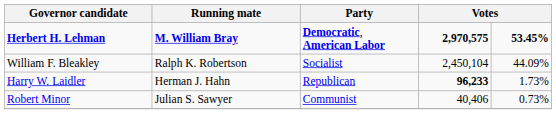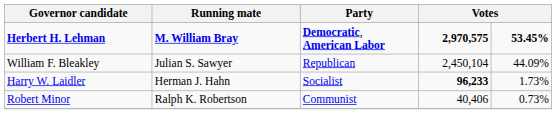 <table class=wikitable>
 <tr bgcolor=lightgrey>
 <th width="20%">Governor candidate</th>
 <th width="20%">Running mate</th>
 <th width="16%">Party</th>
 <th width="18%" colspan="2">Votes</th>
 </tr>
 <tr>
 <td><strong><a href='#'>Herbert H. Lehman</a></strong></td>
 <td><strong><a href='#'>M. William Bray</a></strong></td>
 <td><strong><a href='#'>Democratic</a></strong>, <br> <strong><a href='#'>American Labor</a></strong></td>
 <td align="right"><strong>2,970,575</strong></td>
 <td align="right"><strong>53.45%</strong></td>
 </tr>
 <tr>
 <td>William F. Bleakley</td>
-<td>Ralph K. Robertson</td>
-<td><a href='#'>Socialist</a></td>
+<td>Julian S. Sawyer</td>
+<td><a href='#'>Republican</a></td>
 <td align="right">2,450,104</td>
 <td align="right">44.09%</td>
 </tr>
 <tr>
 <td><a href='#'>Harry W. Laidler</a></td>
 <td>Herman J. Hahn</td>
-<td><a href='#'>Republican</a></td>
+<td><a href='#'>Socialist</a></td>
 <td align="right"><strong>96,233</strong></td>
 <td align="right">1.73%</td>
 </tr>
 <tr>
 <td><a href='#'>Robert Minor</a></td>
-<td>Julian S. Sawyer</td>
+<td>Ralph K. Robertson</td>
 <td><a href='#'>Communist</a></td>
 <td align="right">40,406</td>
 <td align="right">0.73%</td>
 </tr>
 <tr>
 </tr>
 </table>
